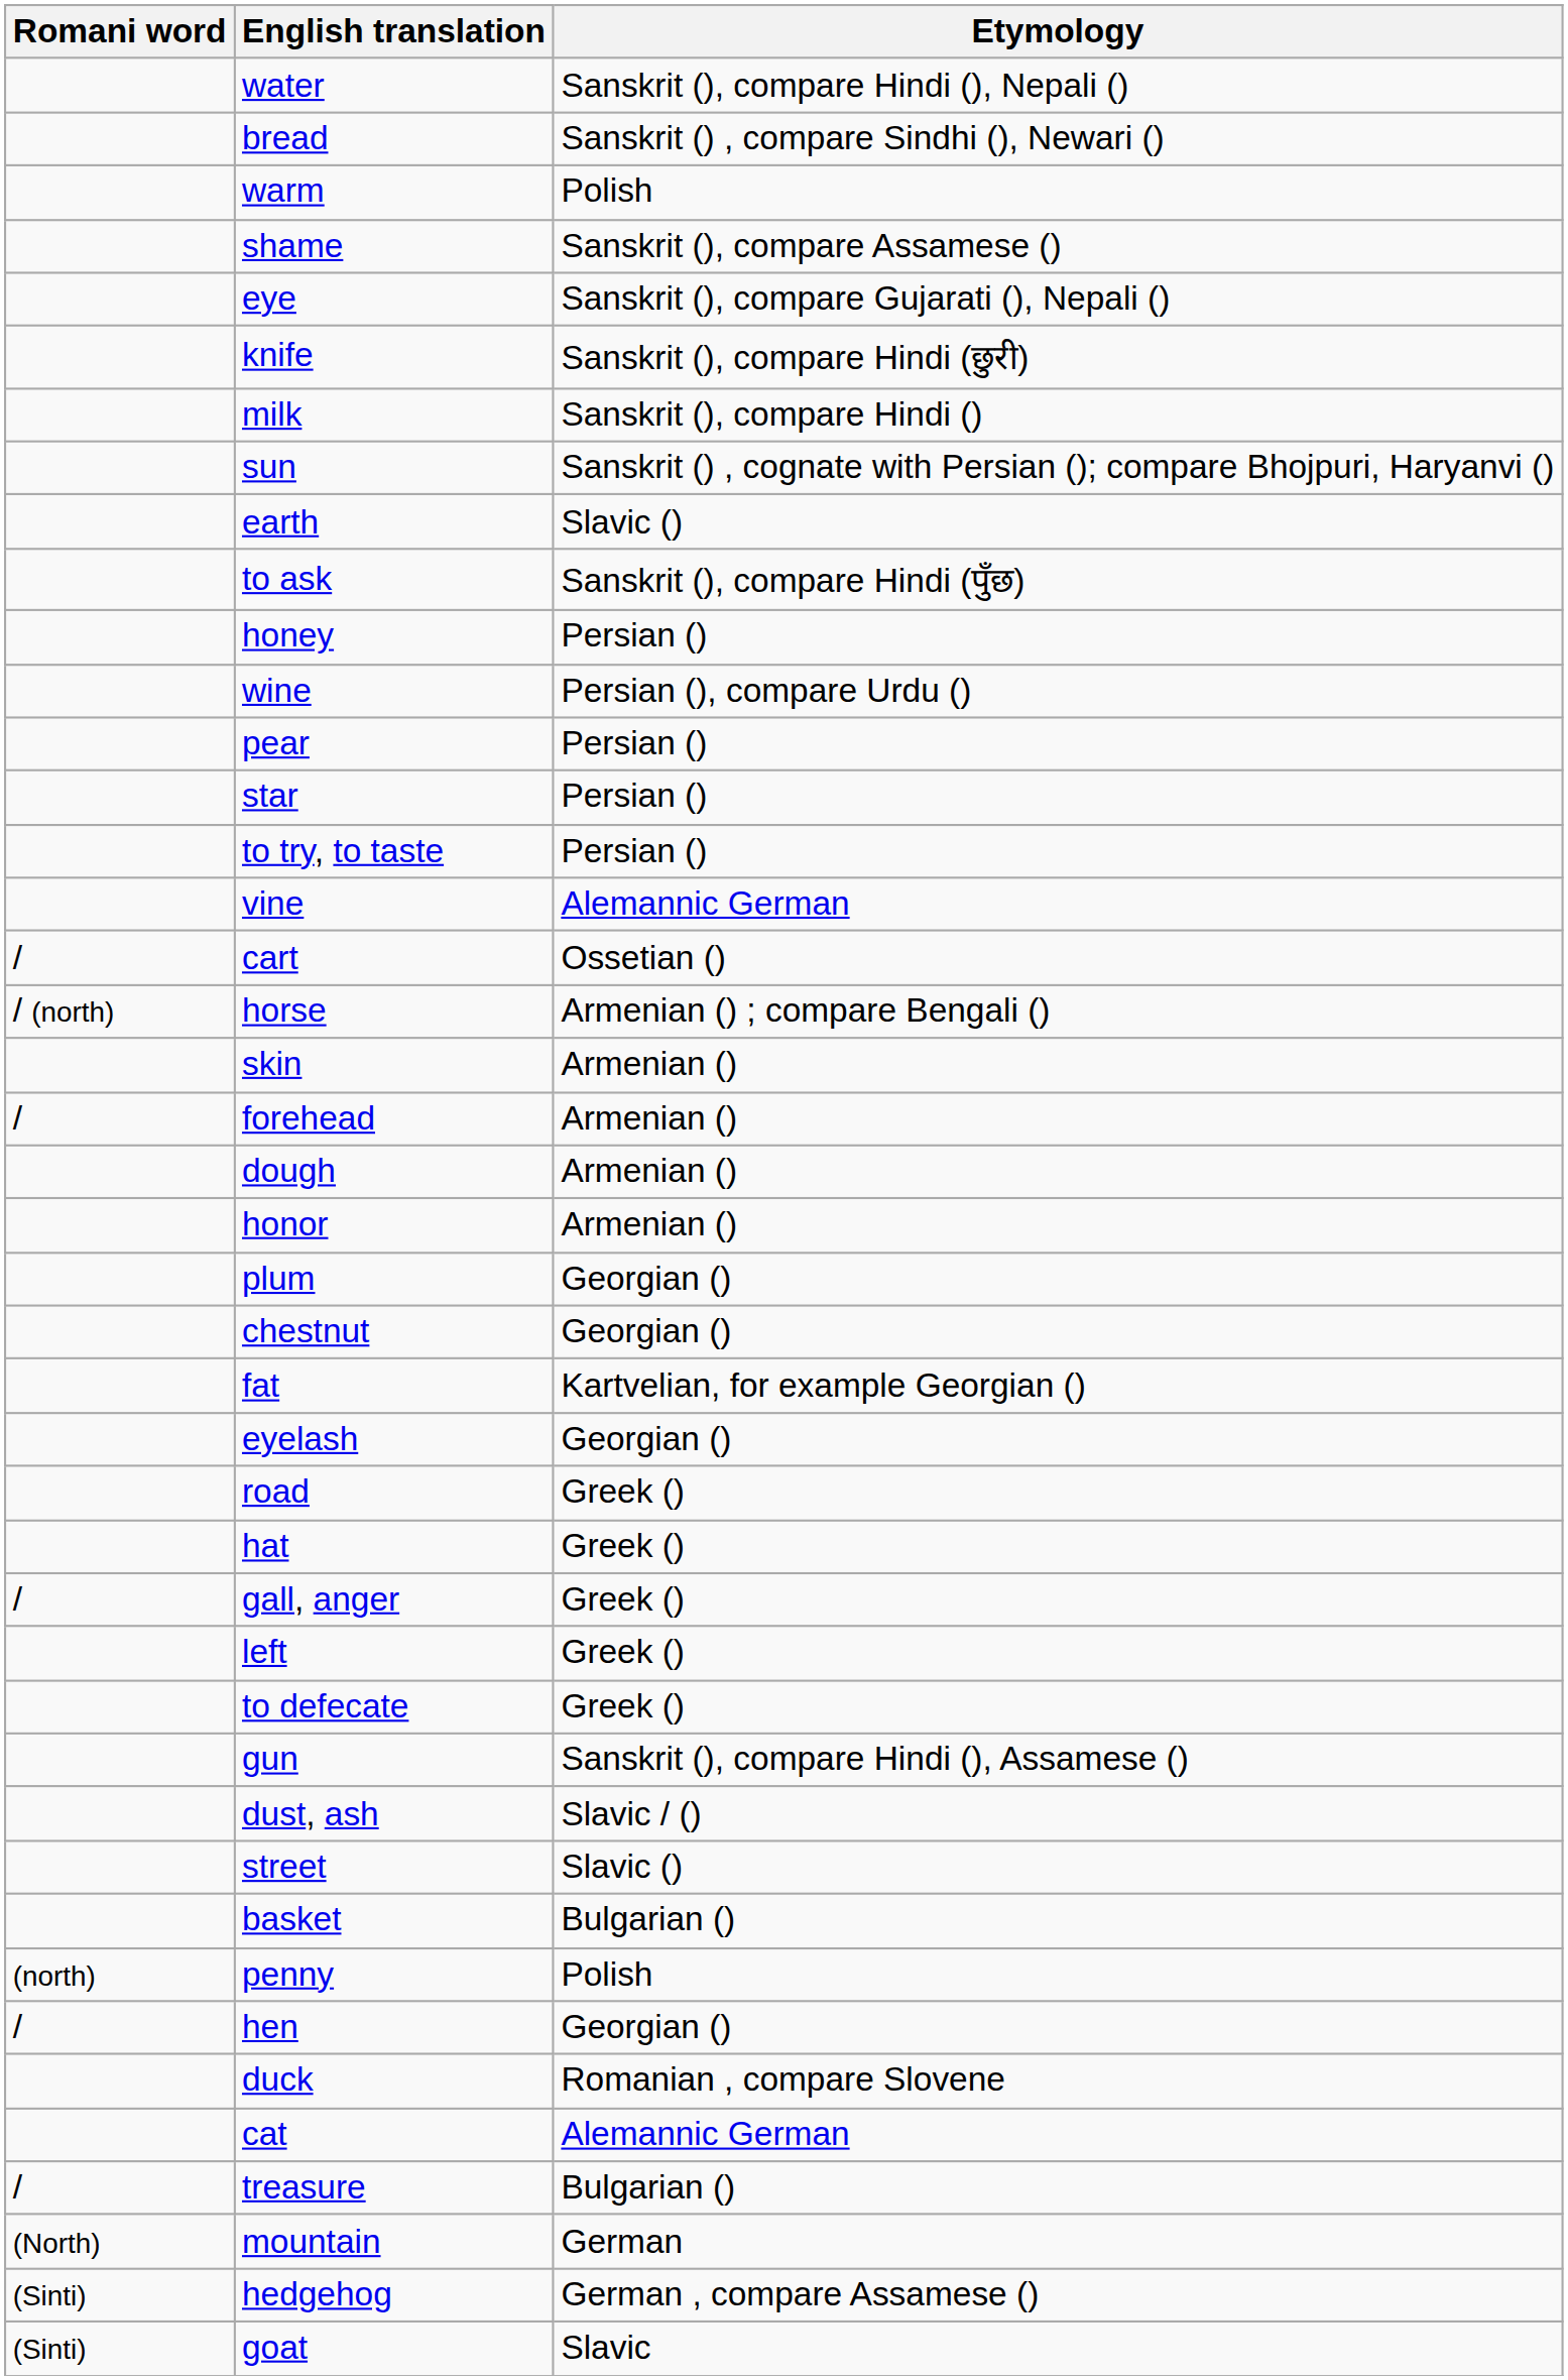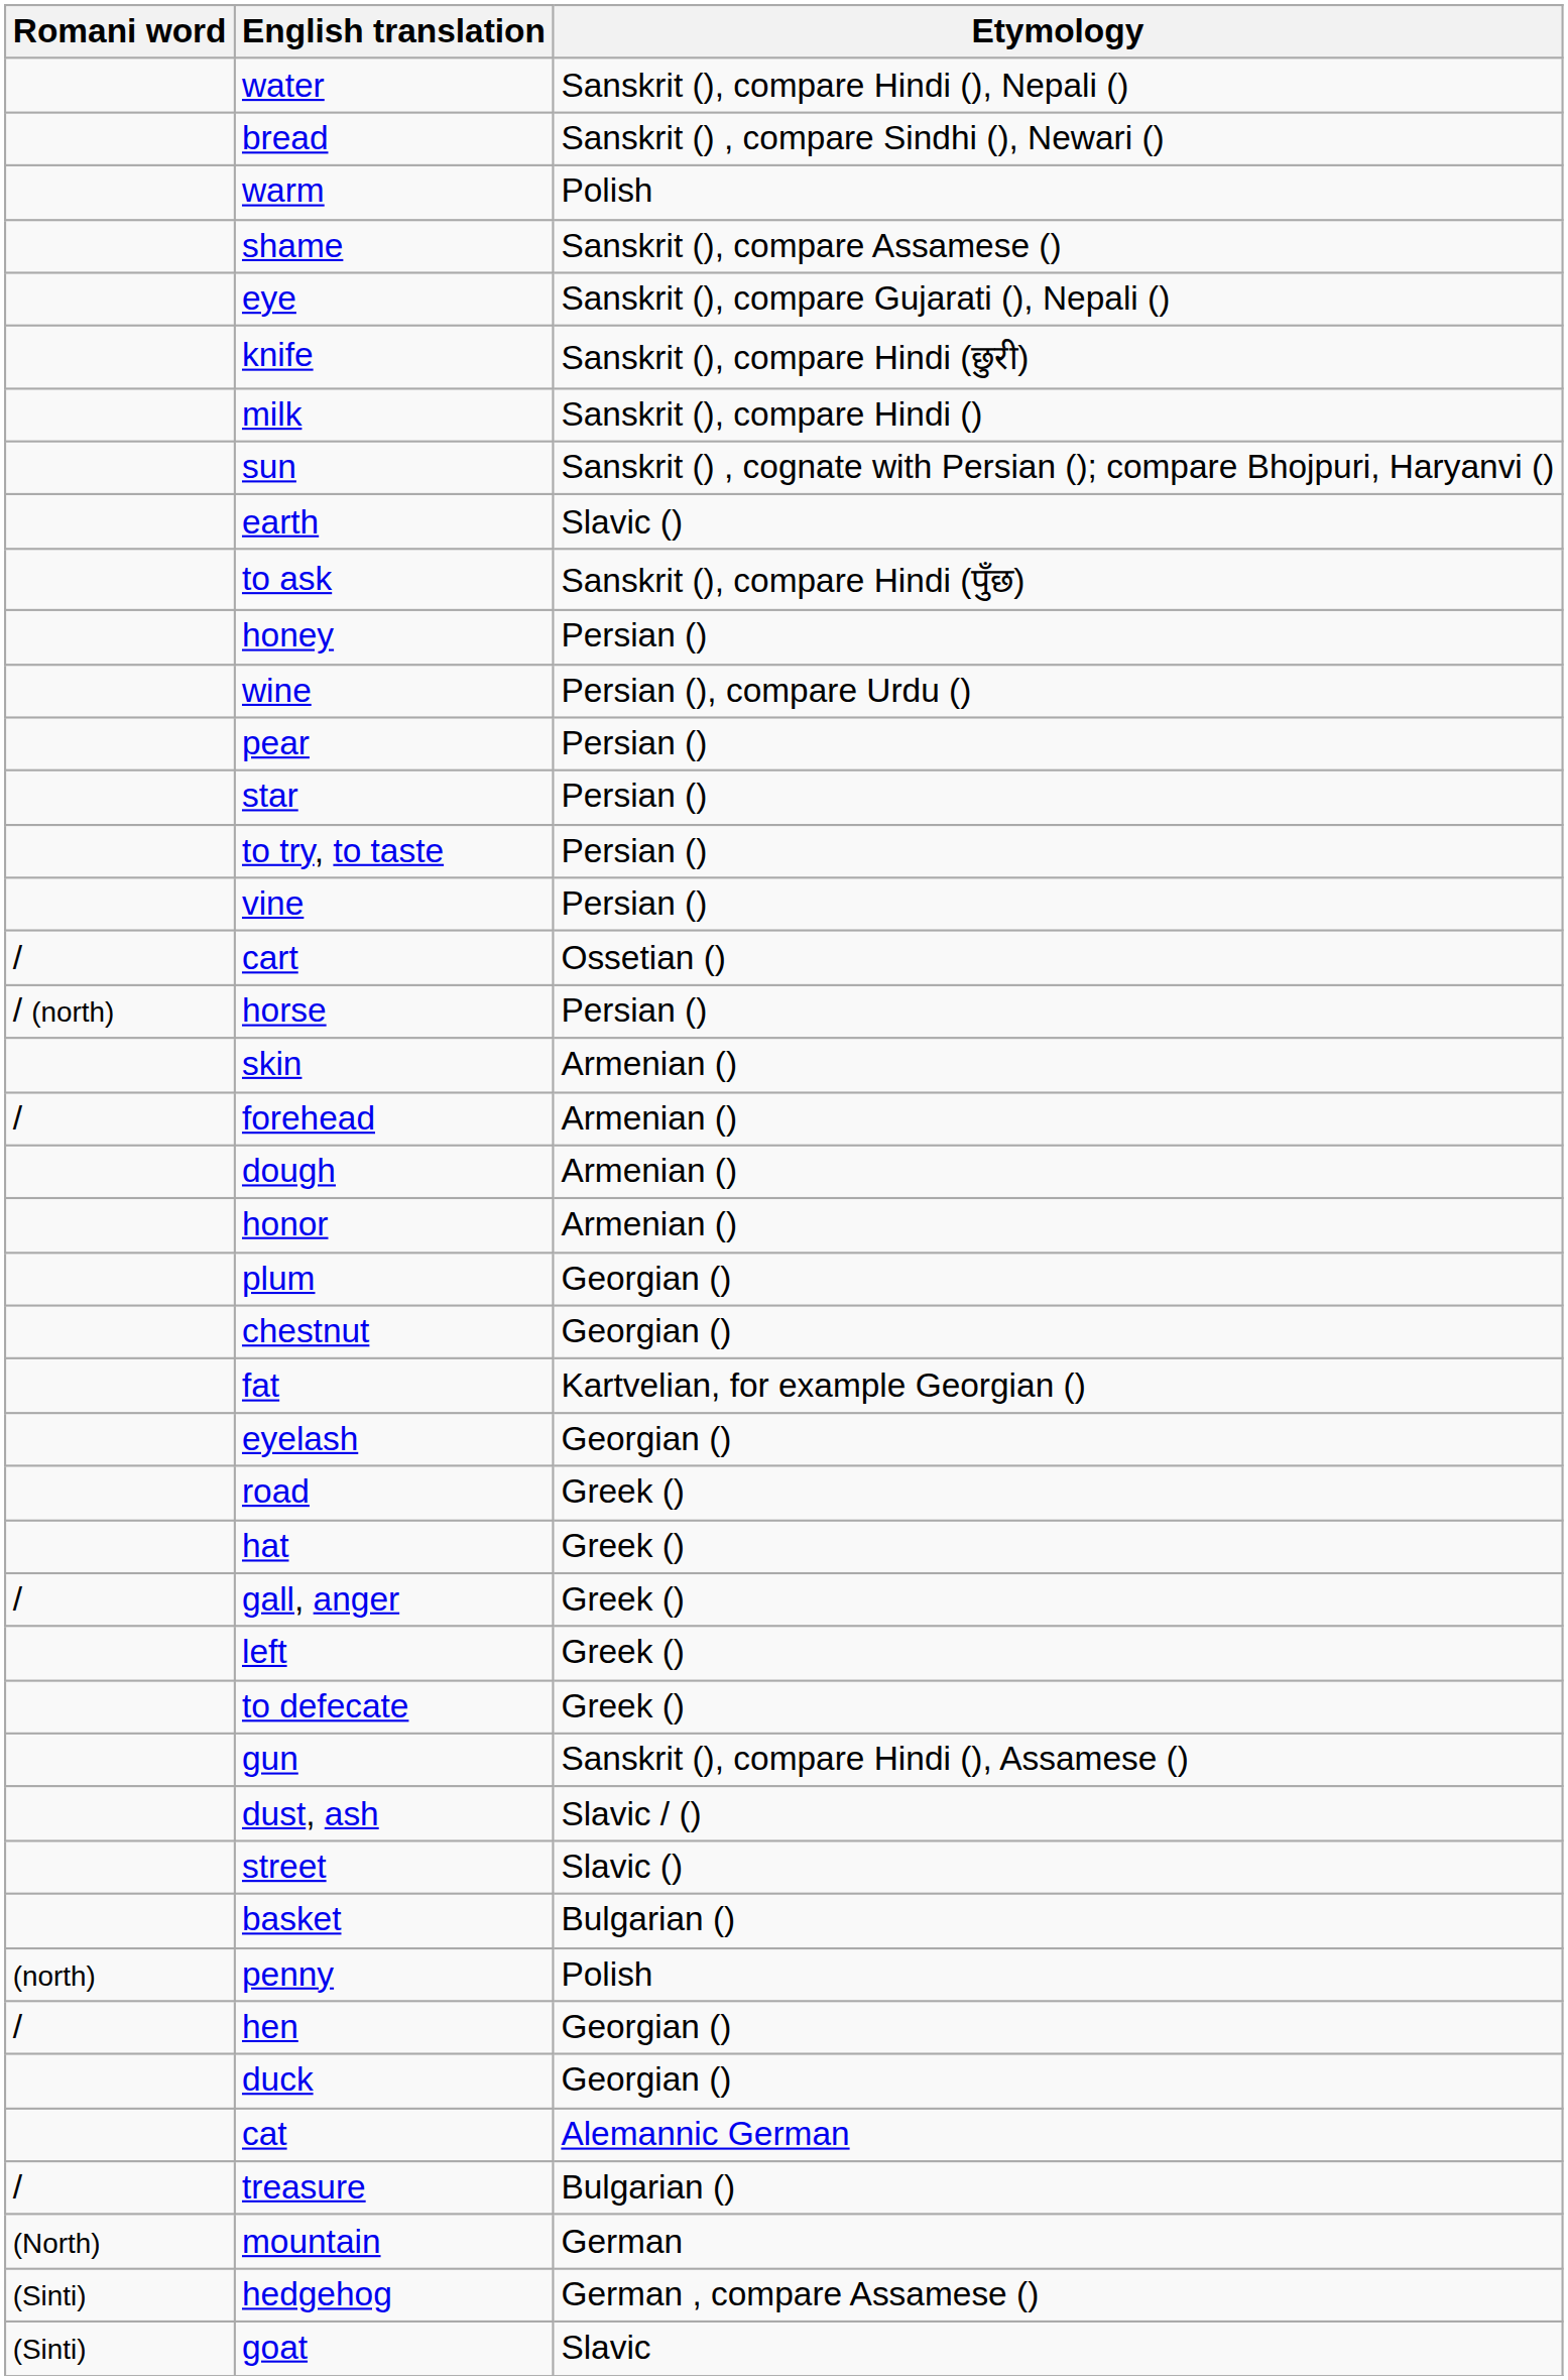 <table class="wikitable">
 <tr>
 <th>Romani word</th>
 <th>English translation</th>
 <th>Etymology</th>
 </tr>
 <tr ->
 <td></td>
 <td><a href='#'>water</a></td>
 <td>Sanskrit  (), compare Hindi  (), Nepali ()</td>
 </tr>
 <tr ->
 <td></td>
 <td><a href='#'>bread</a></td>
 <td>Sanskrit  () , compare Sindhi  (), Newari  () </td>
 </tr>
 <tr ->
 <td></td>
 <td><a href='#'>warm</a></td>
 <td>Polish </td>
 </tr>
 <tr ->
 <td></td>
 <td><a href='#'>shame</a></td>
 <td>Sanskrit  (), compare Assamese  ()</td>
 </tr>
 <tr ->
 <td></td>
 <td><a href='#'>eye</a></td>
 <td>Sanskrit  (), compare Gujarati  (), Nepali  ()</td>
 </tr>
 <tr ->
 <td></td>
 <td><a href='#'>knife</a></td>
 <td>Sanskrit  (), compare Hindi  (छुरी)</td>
 </tr>
 <tr ->
 <td></td>
 <td><a href='#'>milk</a></td>
 <td>Sanskrit  (), compare Hindi  ()</td>
 </tr>
 <tr ->
 <td></td>
 <td><a href='#'>sun</a></td>
 <td>Sanskrit  () , cognate with Persian  (); compare Bhojpuri, Haryanvi  ()</td>
 </tr>
 <tr ->
 <td></td>
 <td><a href='#'>earth</a></td>
 <td>Slavic  ()</td>
 </tr>
 <tr ->
 <td></td>
 <td><a href='#'>to ask</a></td>
 <td>Sanskrit  (), compare Hindi  (पुँछ)</td>
 </tr>
 <tr ->
 <td></td>
 <td><a href='#'>honey</a></td>
 <td>Persian  ()</td>
 </tr>
 <tr ->
 <td></td>
 <td><a href='#'>wine</a></td>
 <td>Persian  (), compare Urdu  ()</td>
 </tr>
 <tr ->
 <td></td>
 <td><a href='#'>pear</a></td>
 <td>Persian  ()</td>
 </tr>
 <tr ->
 <td></td>
 <td><a href='#'>star</a></td>
 <td>Persian  () </td>
 </tr>
 <tr ->
 <td></td>
 <td><a href='#'>to try</a>, <a href='#'>to taste</a></td>
 <td>Persian  ()</td>
 </tr>
 <tr ->
 <td></td>
 <td><a href='#'>vine</a></td>
-<td><a href='#'>Alemannic German</a> </td>
+<td>Persian  ()</td>
 </tr>
 <tr ->
 <td> / </td>
 <td><a href='#'>cart</a></td>
 <td>Ossetian  ()</td>
 </tr>
 <tr ->
 <td> /  <small>(north)</small></td>
 <td><a href='#'>horse</a></td>
-<td>Armenian  () ; compare Bengali  ()</td>
+<td>Persian  ()</td>
 </tr>
 <tr ->
 <td></td>
 <td><a href='#'>skin</a></td>
 <td>Armenian  ()</td>
 </tr>
 <tr ->
 <td> / </td>
 <td><a href='#'>forehead</a></td>
 <td>Armenian  ()</td>
 </tr>
 <tr ->
 <td></td>
 <td><a href='#'>dough</a></td>
 <td>Armenian  ()</td>
 </tr>
 <tr ->
 <td></td>
 <td><a href='#'>honor</a></td>
 <td>Armenian  ()</td>
 </tr>
 <tr ->
 <td></td>
 <td><a href='#'>plum</a></td>
 <td>Georgian  ()</td>
 </tr>
 <tr ->
 <td></td>
 <td><a href='#'>chestnut</a></td>
 <td>Georgian  ()</td>
 </tr>
 <tr ->
 <td></td>
 <td><a href='#'>fat</a></td>
 <td>Kartvelian, for example Georgian  ()</td>
 </tr>
 <tr ->
 <td></td>
 <td><a href='#'>eyelash</a></td>
 <td>Georgian  ()</td>
 </tr>
 <tr ->
 <td></td>
 <td><a href='#'>road</a></td>
 <td>Greek  ()</td>
 </tr>
 <tr ->
 <td></td>
 <td><a href='#'>hat</a></td>
 <td>Greek  ()</td>
 </tr>
 <tr ->
 <td> / </td>
 <td><a href='#'>gall</a>, <a href='#'>anger</a></td>
 <td>Greek  ()</td>
 </tr>
 <tr ->
 <td></td>
 <td><a href='#'>left</a></td>
 <td>Greek  ()</td>
 </tr>
 <tr ->
 <td></td>
 <td><a href='#'>to defecate</a></td>
 <td>Greek  () </td>
 </tr>
 <tr ->
 <td></td>
 <td><a href='#'>gun</a></td>
 <td>Sanskrit  (), compare Hindi  (), Assamese  ()</td>
 </tr>
 <tr ->
 <td></td>
 <td><a href='#'>dust</a>, <a href='#'>ash</a></td>
 <td>Slavic  /  ()</td>
 </tr>
 <tr ->
 <td></td>
 <td><a href='#'>street</a></td>
 <td>Slavic  ()</td>
 </tr>
 <tr ->
 <td></td>
 <td><a href='#'>basket</a></td>
 <td>Bulgarian  ()</td>
 </tr>
 <tr ->
 <td> <small>(north)</small></td>
 <td><a href='#'>penny</a></td>
 <td>Polish </td>
 </tr>
 <tr ->
 <td> / </td>
 <td><a href='#'>hen</a></td>
 <td>Georgian  ()</td>
 </tr>
 <tr ->
 <td></td>
 <td><a href='#'>duck</a></td>
-<td>Romanian , compare Slovene </td>
+<td>Georgian  ()</td>
 </tr>
 <tr ->
 <td></td>
 <td><a href='#'>cat</a></td>
 <td><a href='#'>Alemannic German</a> </td>
 </tr>
 <tr ->
 <td> / </td>
 <td><a href='#'>treasure</a></td>
 <td>Bulgarian  ()</td>
 </tr>
 <tr ->
 <td> <small>(North)</small></td>
 <td><a href='#'>mountain</a></td>
 <td>German </td>
 </tr>
 <tr ->
 <td> <small>(Sinti)</small></td>
 <td><a href='#'>hedgehog</a></td>
 <td>German , compare Assamese  () </td>
 </tr>
 <tr ->
 <td> <small>(Sinti)</small></td>
 <td><a href='#'>goat</a></td>
 <td>Slavic </td>
 </tr>
 <tr ->
 </tr>
 </table>
